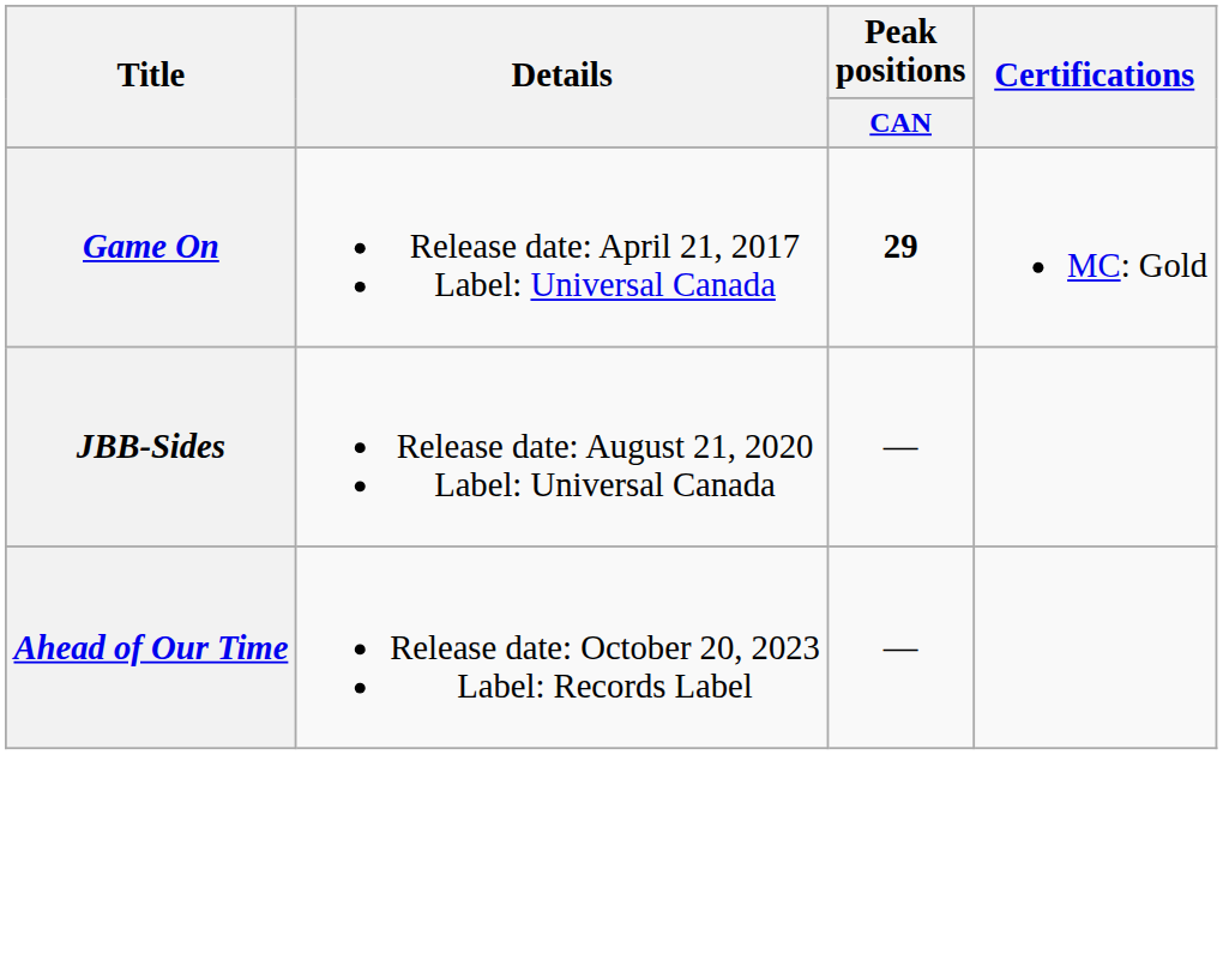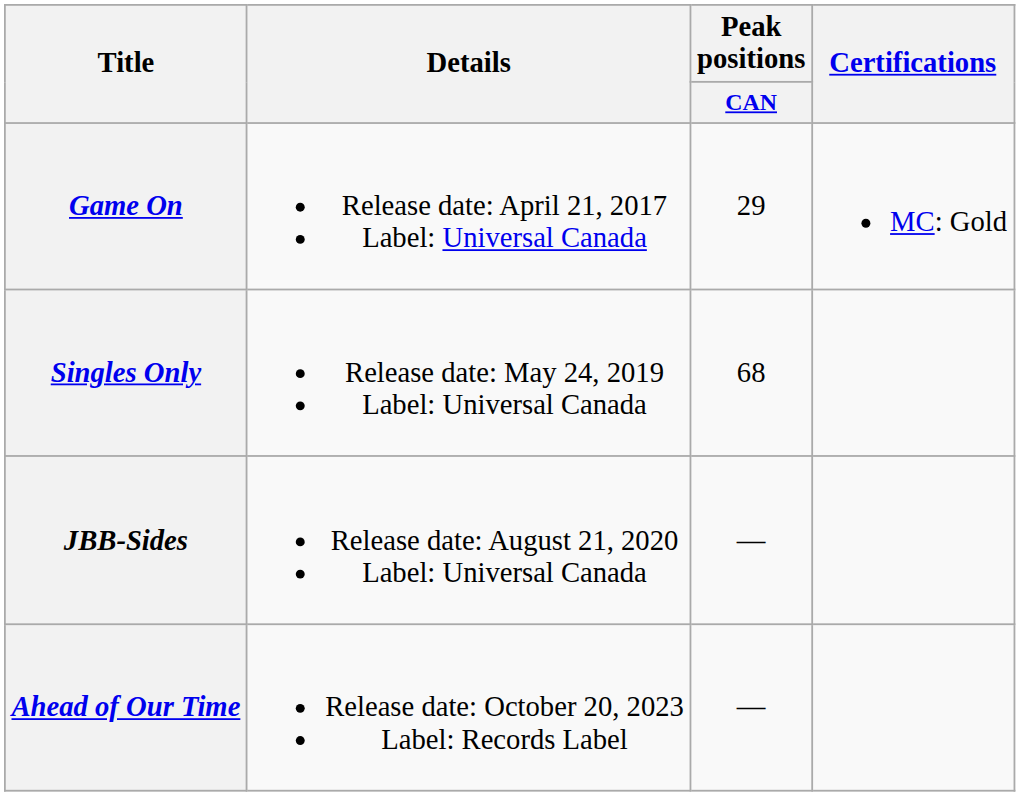 <table class="wikitable plainrowheaders" style="text-align:center">
 <tr>
 <th scope="col" rowspan="2">Title</th>
 <th scope="col" rowspan="2">Details</th>
 <th scope="col">Peak positions</th>
 <th scope="col" rowspan="2"><a href='#'>Certifications</a></th>
 </tr>
 <tr style="font-size:smaller;">
 <th style="width:4em;"><a href='#'>CAN</a><br></th>
 </tr>
 <tr>
 <th scope="row"><em><a href='#'>Game On</a></em></th>
 <td><br><ul><li>Release date: April 21, 2017</li><li>Label: <a href='#'>Universal Canada</a></li></ul></td>
-<td><strong>29</strong></td>
+<td>29</td>
 <td><br><ul><li><a href='#'>MC</a>: Gold</li></ul></td>
+</tr>
+<tr>
+<th scope="row"><em><a href='#'>Singles Only</a></em></th>
+<td><br><ul><li>Release date: May 24, 2019</li><li>Label: Universal Canada</li></ul></td>
+<td>68</td>
+<td></td>
 </tr>
 <tr>
 <th scope="row"><em>JBB-Sides</em></th>
 <td><br><ul><li>Release date: August 21, 2020</li><li>Label: Universal Canada</li></ul></td>
 <td>—</td>
 <td></td>
 </tr>
 <tr>
 <th scope="row"><em><a href='#'>Ahead of Our Time</a></em></th>
 <td><br><ul><li>Release date: October 20, 2023</li><li>Label: Records Label</li></ul></td>
 <td>—</td>
 <td></td>
 </tr>
 </table>
